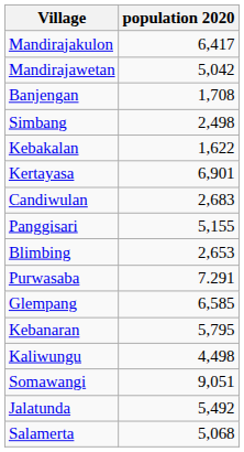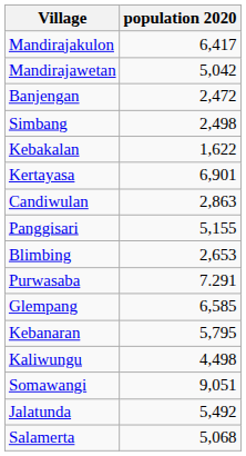 <table class="wikitable">
 <tr>
 <th>Village</th>
 <th>population 2020</th>
 </tr>
 <tr>
 <td><a href='#'>Mandirajakulon</a></td>
 <td align="right">6,417</td>
 </tr>
 <tr>
 <td><a href='#'>Mandirajawetan</a></td>
 <td align="right">5,042</td>
 </tr>
 <tr>
 <td><a href='#'>Banjengan</a></td>
-<td align="right">1,708</td>
+<td align="right">2,472</td>
 </tr>
 <tr>
 <td><a href='#'>Simbang</a></td>
 <td align="right">2,498</td>
 </tr>
 <tr>
 <td><a href='#'>Kebakalan</a></td>
 <td align="right">1,622</td>
 </tr>
 <tr>
 <td><a href='#'>Kertayasa</a></td>
 <td align="right">6,901</td>
 </tr>
 <tr>
 <td><a href='#'>Candiwulan</a></td>
-<td align="right">2,683</td>
+<td align="right">2,863</td>
 </tr>
 <tr>
 <td><a href='#'>Panggisari</a></td>
 <td align="right">5,155</td>
 </tr>
 <tr>
 <td><a href='#'>Blimbing</a></td>
 <td align="right">2,653</td>
 </tr>
 <tr>
 <td><a href='#'>Purwasaba</a></td>
 <td align="right">7.291</td>
 </tr>
 <tr>
 <td><a href='#'>Glempang</a></td>
 <td align="right">6,585</td>
 </tr>
 <tr>
 <td><a href='#'>Kebanaran</a></td>
 <td align="right">5,795</td>
 </tr>
 <tr>
 <td><a href='#'>Kaliwungu</a></td>
 <td align="right">4,498</td>
 </tr>
 <tr>
 <td><a href='#'>Somawangi</a></td>
 <td align="right">9,051</td>
 </tr>
 <tr>
 <td><a href='#'>Jalatunda</a></td>
 <td align="right">5,492</td>
 </tr>
 <tr>
 <td><a href='#'>Salamerta</a></td>
 <td align="right">5,068</td>
 </tr>
 </table>
